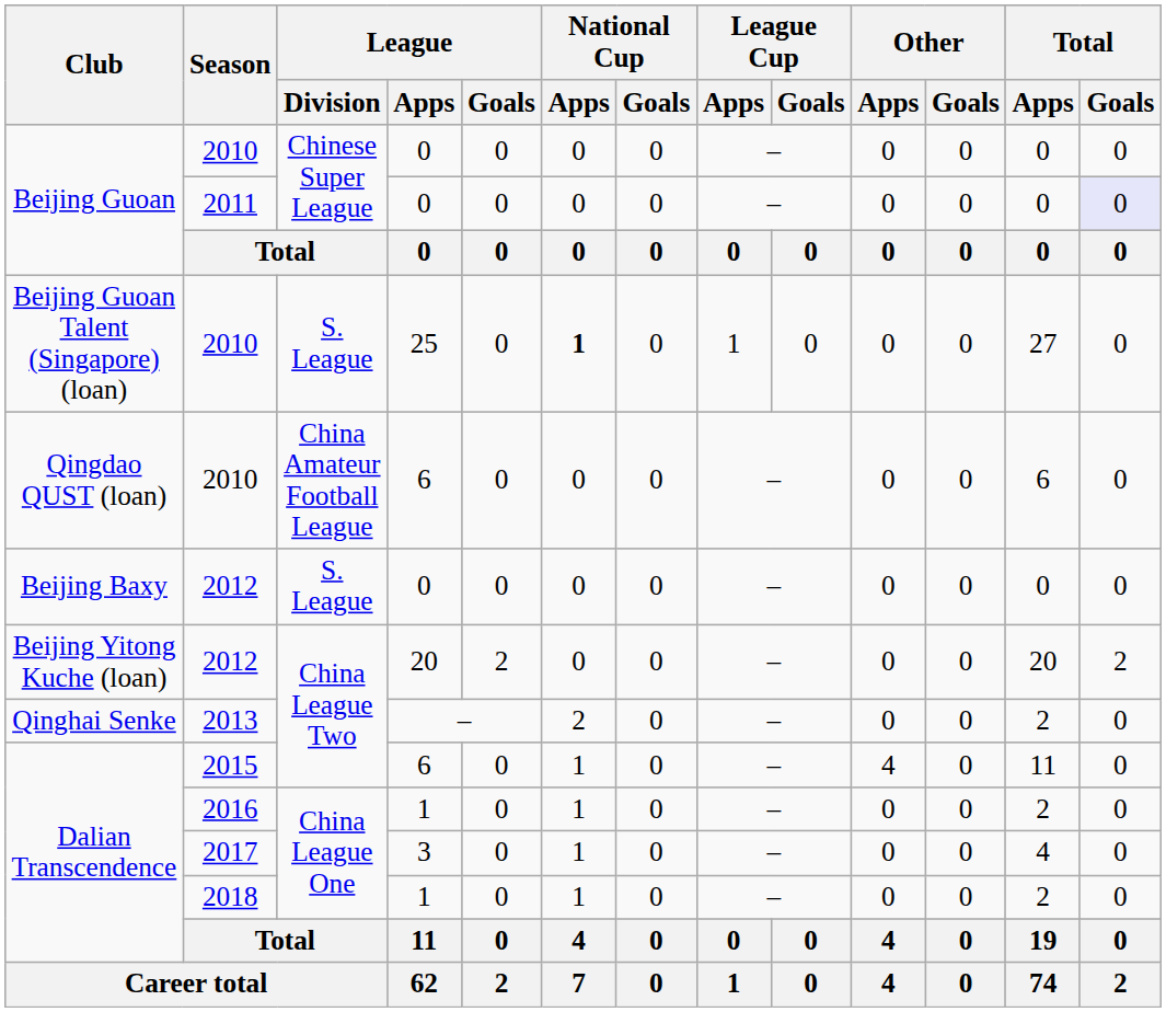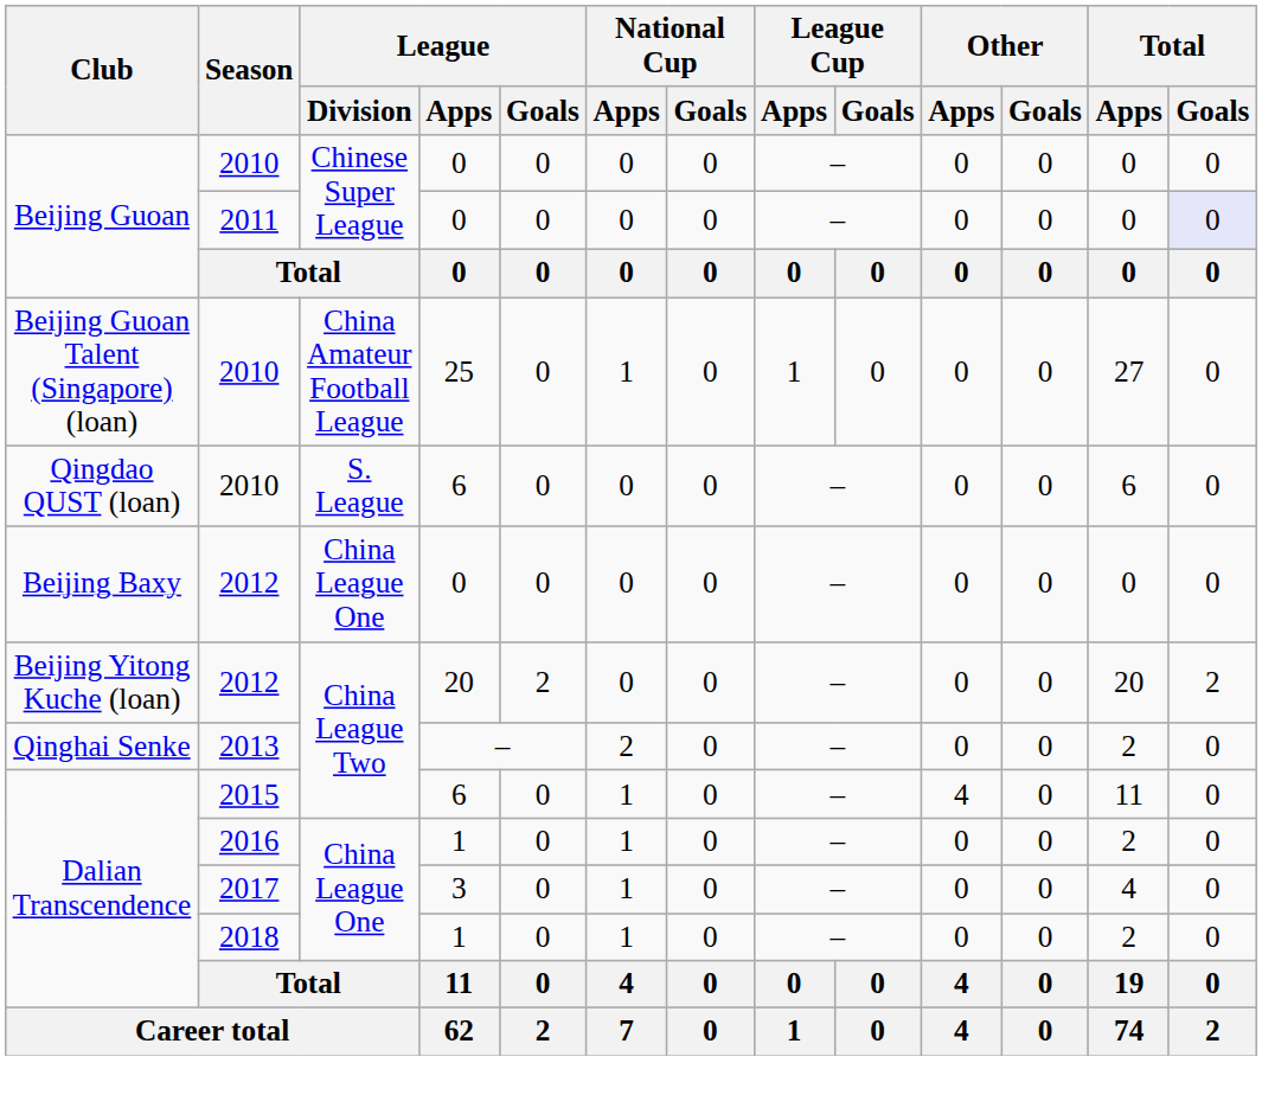 <table class="wikitable" style="text-align: center">
 <tr>
 <th rowspan="2">Club</th>
 <th rowspan="2">Season</th>
 <th colspan="3">League</th>
 <th colspan="2">National Cup</th>
 <th colspan="2">League Cup</th>
 <th colspan="2">Other</th>
 <th colspan="2">Total</th>
 </tr>
 <tr>
 <th>Division</th>
 <th>Apps</th>
 <th>Goals</th>
 <th>Apps</th>
 <th>Goals</th>
 <th>Apps</th>
 <th>Goals</th>
 <th>Apps</th>
 <th>Goals</th>
 <th>Apps</th>
 <th>Goals</th>
 </tr>
 <tr>
 <td rowspan="3"><a href='#'>Beijing Guoan</a></td>
 <td><a href='#'>2010</a></td>
 <td rowspan="2"><a href='#'>Chinese Super League</a></td>
 <td>0</td>
 <td>0</td>
 <td>0</td>
 <td>0</td>
 <td colspan="2">–</td>
 <td>0</td>
 <td>0</td>
 <td>0</td>
 <td>0</td>
 </tr>
 <tr>
 <td><a href='#'>2011</a></td>
 <td>0</td>
 <td>0</td>
 <td>0</td>
 <td>0</td>
 <td colspan="2">–</td>
 <td>0</td>
 <td>0</td>
 <td>0</td>
 <td style="background: lavender;">0</td>
 </tr>
 <tr>
 <th colspan=2>Total</th>
 <th>0</th>
 <th>0</th>
 <th>0</th>
 <th>0</th>
 <th>0</th>
 <th>0</th>
 <th>0</th>
 <th>0</th>
 <th>0</th>
 <th>0</th>
 </tr>
 <tr>
 <td><a href='#'>Beijing Guoan Talent (Singapore)</a> (loan)</td>
 <td><a href='#'>2010</a></td>
-<td><a href='#'>S. League</a></td>
+<td><a href='#'>China Amateur Football League</a></td>
 <td>25</td>
 <td>0</td>
-<td><strong>1</strong></td>
+<td>1</td>
 <td>0</td>
 <td>1</td>
 <td>0</td>
 <td>0</td>
 <td>0</td>
 <td>27</td>
 <td>0</td>
 </tr>
 <tr>
 <td><a href='#'>Qingdao QUST</a> (loan)</td>
 <td>2010</td>
-<td><a href='#'>China Amateur Football League</a></td>
+<td><a href='#'>S. League</a></td>
 <td>6</td>
 <td>0</td>
 <td>0</td>
 <td>0</td>
 <td colspan="2">–</td>
 <td>0</td>
 <td>0</td>
 <td>6</td>
 <td>0</td>
 </tr>
 <tr>
 <td><a href='#'>Beijing Baxy</a></td>
 <td><a href='#'>2012</a></td>
-<td><a href='#'>S. League</a></td>
+<td><a href='#'>China League One</a></td>
 <td>0</td>
 <td>0</td>
 <td>0</td>
 <td>0</td>
 <td colspan="2">–</td>
 <td>0</td>
 <td>0</td>
 <td>0</td>
 <td>0</td>
 </tr>
 <tr>
 <td><a href='#'>Beijing Yitong Kuche</a> (loan)</td>
 <td><a href='#'>2012</a></td>
 <td rowspan="3"><a href='#'>China League Two</a></td>
 <td>20</td>
 <td>2</td>
 <td>0</td>
 <td>0</td>
 <td colspan="2">–</td>
 <td>0</td>
 <td>0</td>
 <td>20</td>
 <td>2</td>
 </tr>
 <tr>
 <td><a href='#'>Qinghai Senke</a></td>
 <td><a href='#'>2013</a></td>
 <td colspan="2">–</td>
 <td>2</td>
 <td>0</td>
 <td colspan="2">–</td>
 <td>0</td>
 <td>0</td>
 <td>2</td>
 <td>0</td>
 </tr>
 <tr>
 <td rowspan="5"><a href='#'>Dalian Transcendence</a></td>
 <td><a href='#'>2015</a></td>
 <td>6</td>
 <td>0</td>
 <td>1</td>
 <td>0</td>
 <td colspan="2">–</td>
 <td>4</td>
 <td>0</td>
 <td>11</td>
 <td>0</td>
 </tr>
 <tr>
 <td><a href='#'>2016</a></td>
 <td rowspan="3"><a href='#'>China League One</a></td>
 <td>1</td>
 <td>0</td>
 <td>1</td>
 <td>0</td>
 <td colspan="2">–</td>
 <td>0</td>
 <td>0</td>
 <td>2</td>
 <td>0</td>
 </tr>
 <tr>
 <td><a href='#'>2017</a></td>
 <td>3</td>
 <td>0</td>
 <td>1</td>
 <td>0</td>
 <td colspan="2">–</td>
 <td>0</td>
 <td>0</td>
 <td>4</td>
 <td>0</td>
 </tr>
 <tr>
 <td><a href='#'>2018</a></td>
 <td>1</td>
 <td>0</td>
 <td>1</td>
 <td>0</td>
 <td colspan="2">–</td>
 <td>0</td>
 <td>0</td>
 <td>2</td>
 <td>0</td>
 </tr>
 <tr>
 <th colspan=2>Total</th>
 <th>11</th>
 <th>0</th>
 <th>4</th>
 <th>0</th>
 <th>0</th>
 <th>0</th>
 <th>4</th>
 <th>0</th>
 <th>19</th>
 <th>0</th>
 </tr>
 <tr>
 <th colspan=3>Career total</th>
 <th>62</th>
 <th>2</th>
 <th>7</th>
 <th>0</th>
 <th>1</th>
 <th>0</th>
 <th>4</th>
 <th>0</th>
 <th>74</th>
 <th>2</th>
 </tr>
 </table>
